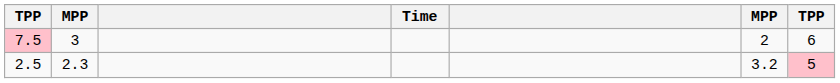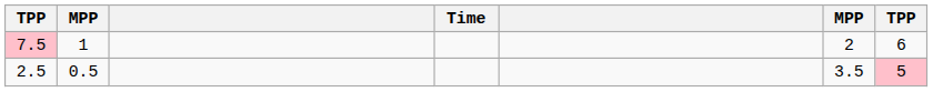 <table class="wikitable" style="text-align: center;" |>
 <tr>
 <th width="35">TPP</th>
 <th width="35">MPP</th>
 <th width="250"></th>
 <th width="45">Time</th>
 <th width="250"></th>
 <th width="35">MPP</th>
 <th width="35">TPP</th>
 </tr>
 <tr>
 <td bgcolor=pink>7.5</td>
-<td>3</td>
+<td>1</td>
 <td style="text-align:left;"></td>
 <td></td>
 <td style="text-align:left;"><strong></strong></td>
 <td>2</td>
 <td>6</td>
 </tr>
 <tr>
 <td>2.5</td>
-<td>2.3</td>
+<td>0.5</td>
 <td style="text-align:left;"><strong></strong></td>
 <td></td>
 <td style="text-align:left;"></td>
-<td>3.2</td>
+<td>3.5</td>
 <td bgcolor=pink>5</td>
 </tr>
 </table>
